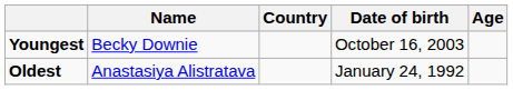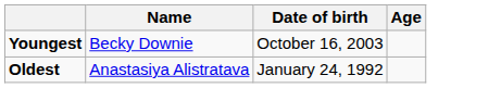 <table class="wikitable">
 <tr>
 <th></th>
 <th><strong>Name</strong></th>
-<th><strong>Country</strong></th>
 <th><strong>Date of birth</strong></th>
 <th><strong>Age</strong></th>
 </tr>
 <tr>
 <td><strong>Youngest</strong></td>
 <td><a href='#'>Becky Downie</a></td>
-<td></td>
 <td>October 16, 2003</td>
 <td></td>
 </tr>
 <tr>
 <td><strong>Oldest</strong></td>
 <td><a href='#'>Anastasiya Alistratava</a></td>
-<td></td>
 <td>January 24, 1992</td>
 <td></td>
 </tr>
 </table>
